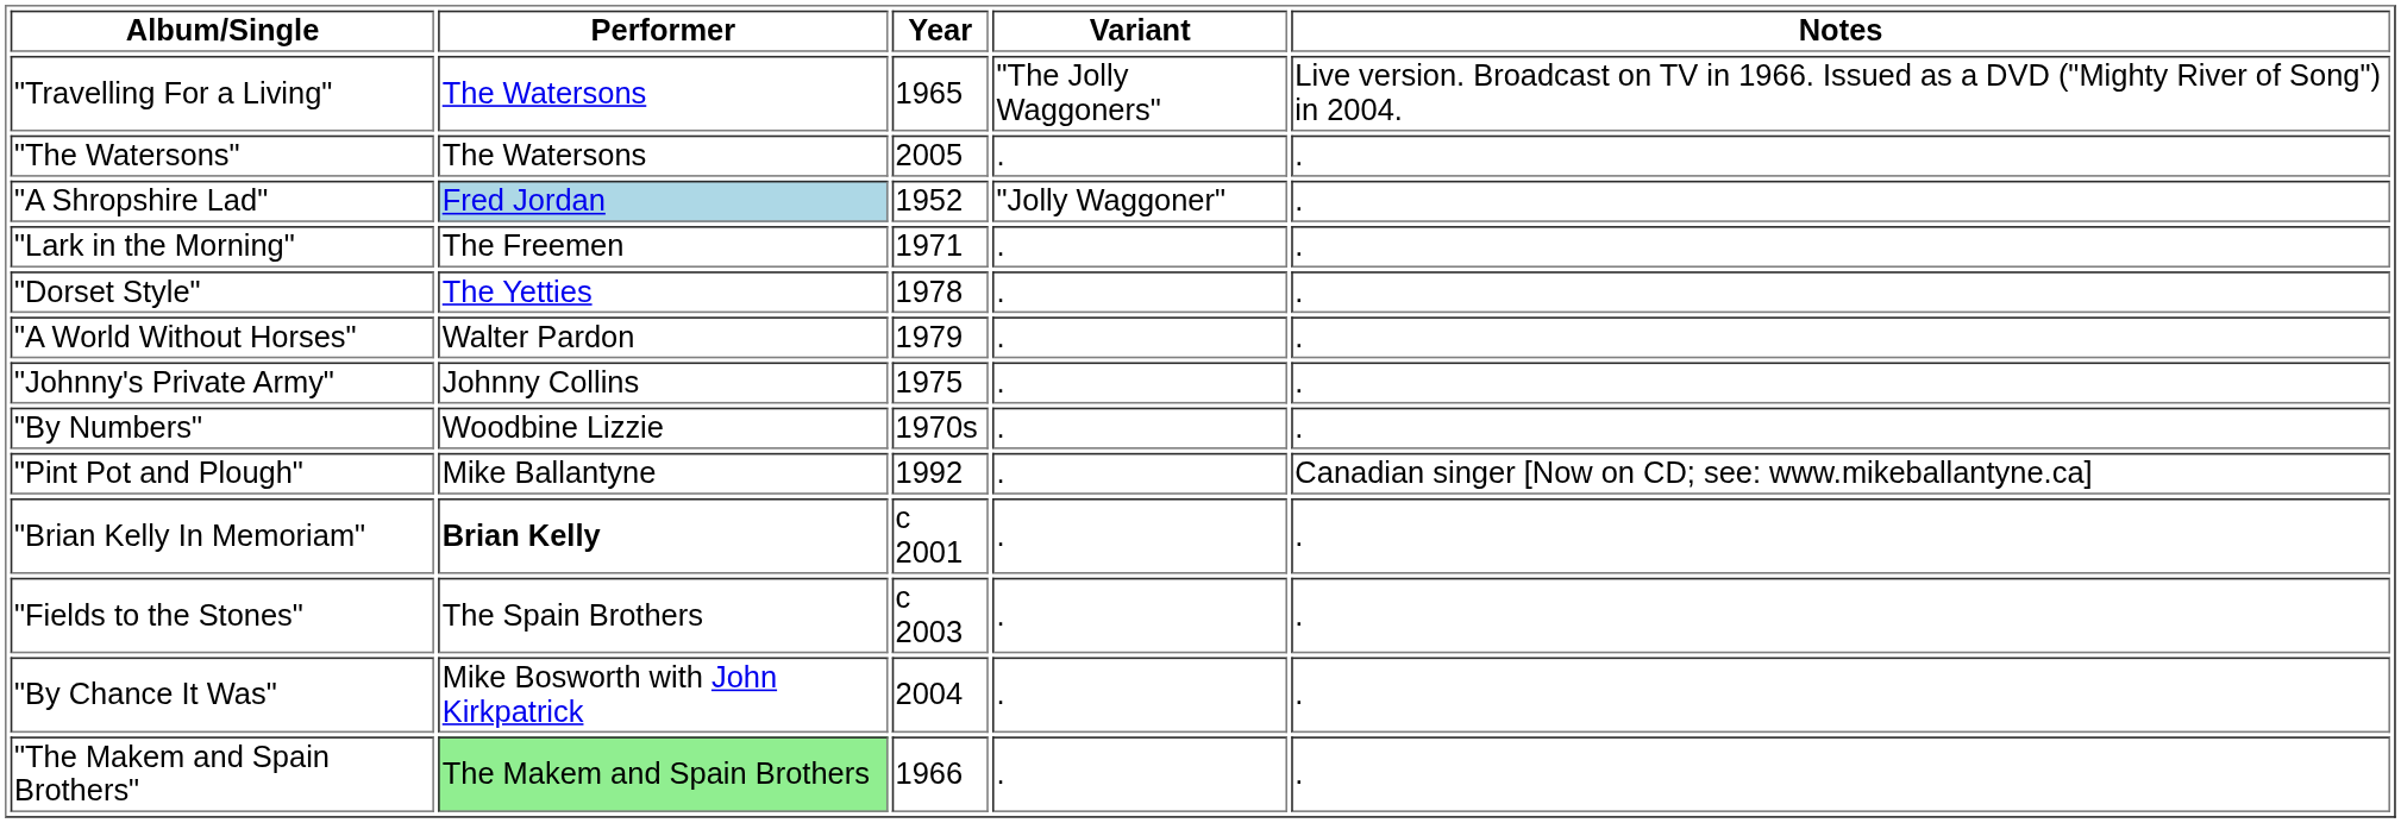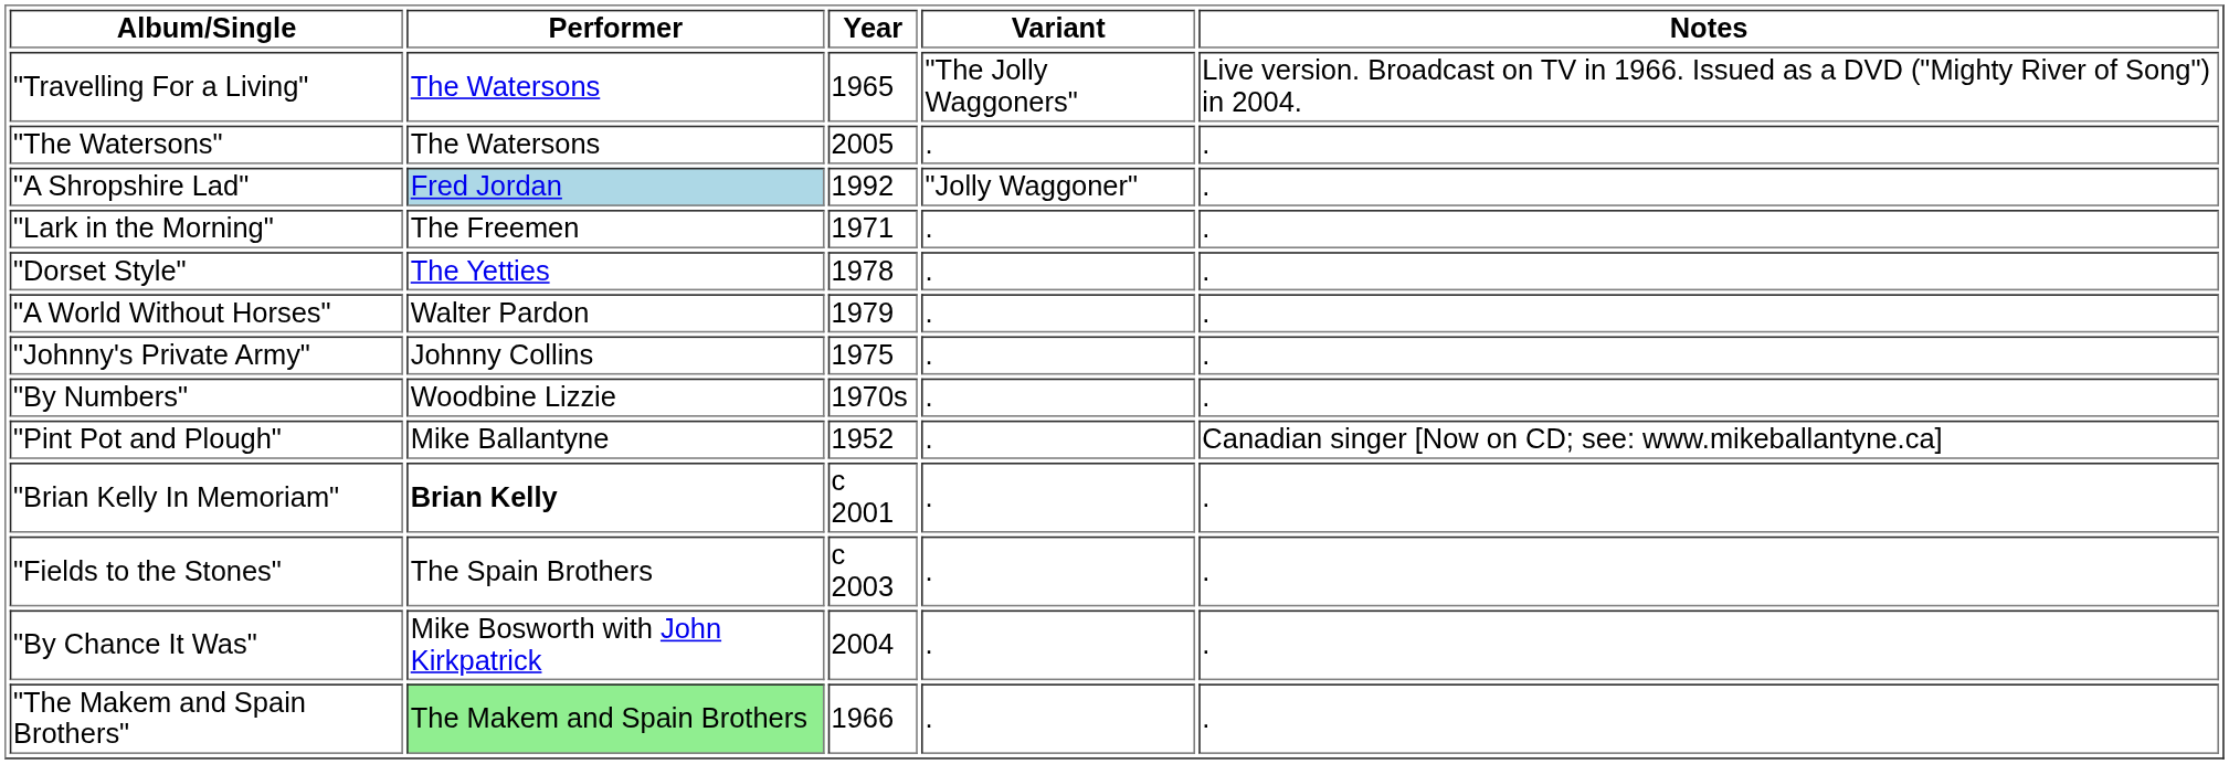 <table border="1">
 <tr>
 <th>Album/Single</th>
 <th>Performer</th>
 <th>Year</th>
 <th>Variant</th>
 <th>Notes</th>
 </tr>
 <tr>
 <td>"Travelling For a Living"</td>
 <td><a href='#'>The Watersons</a></td>
 <td>1965</td>
 <td>"The Jolly Waggoners"</td>
 <td>Live version. Broadcast on TV in 1966. Issued as a DVD ("Mighty River of Song") in 2004.</td>
 </tr>
 <tr>
 <td>"The Watersons"</td>
 <td>The Watersons</td>
 <td>2005</td>
 <td>.</td>
 <td>.</td>
 </tr>
 <tr>
 <td>"A Shropshire Lad"</td>
 <td style="background: lightblue;"><a href='#'>Fred Jordan</a></td>
-<td>1952</td>
+<td>1992</td>
 <td>"Jolly Waggoner"</td>
 <td>.</td>
 </tr>
 <tr>
 <td>"Lark in the Morning"</td>
 <td>The Freemen</td>
 <td>1971</td>
 <td>.</td>
 <td>.</td>
 </tr>
 <tr>
 <td>"Dorset Style"</td>
 <td><a href='#'>The Yetties</a></td>
 <td>1978</td>
 <td>.</td>
 <td>.</td>
 </tr>
 <tr>
 <td>"A World Without Horses"</td>
 <td>Walter Pardon</td>
 <td>1979</td>
 <td>.</td>
 <td>.</td>
 </tr>
 <tr>
 <td>"Johnny's Private Army"</td>
 <td>Johnny Collins</td>
 <td>1975</td>
 <td>.</td>
 <td>.</td>
 </tr>
 <tr>
 <td>"By Numbers"</td>
 <td>Woodbine Lizzie</td>
 <td>1970s</td>
 <td>.</td>
 <td>.</td>
 </tr>
 <tr>
 <td>"Pint Pot and Plough"</td>
 <td>Mike Ballantyne</td>
-<td>1992</td>
+<td>1952</td>
 <td>.</td>
 <td>Canadian singer [Now on CD; see: www.mikeballantyne.ca]</td>
 </tr>
 <tr>
 <td>"Brian Kelly In Memoriam"</td>
 <td><strong>Brian Kelly</strong></td>
 <td>c 2001</td>
 <td>.</td>
 <td>.</td>
 </tr>
 <tr>
 <td>"Fields to the Stones"</td>
 <td>The Spain Brothers</td>
 <td>c 2003</td>
 <td>.</td>
 <td>.</td>
 </tr>
 <tr>
 <td>"By Chance It Was"</td>
 <td>Mike Bosworth with <a href='#'>John Kirkpatrick</a></td>
 <td>2004</td>
 <td>.</td>
 <td>.</td>
 </tr>
 <tr>
 <td>"The Makem and Spain Brothers"</td>
 <td style="background: lightgreen;">The Makem and Spain Brothers</td>
 <td>1966</td>
 <td>.</td>
 <td>.</td>
 </tr>
 </table>
